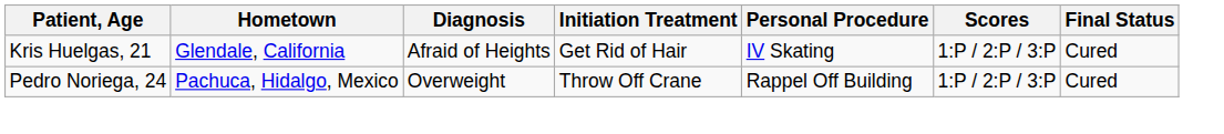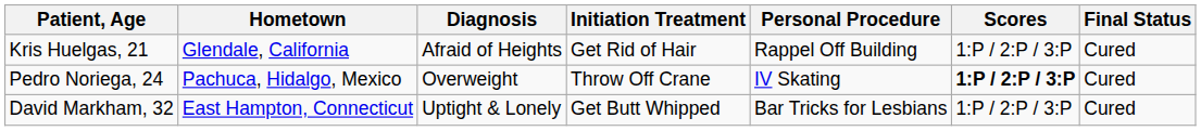 <table class="wikitable">
 <tr>
 <th>Patient, Age</th>
 <th>Hometown</th>
 <th>Diagnosis</th>
 <th>Initiation Treatment</th>
 <th>Personal Procedure</th>
 <th>Scores</th>
 <th>Final Status</th>
 </tr>
 <tr style="vertical-align: center; text-align: left;">
 <td>Kris Huelgas, 21 </td>
 <td><a href='#'>Glendale</a>, <a href='#'>California</a></td>
 <td>Afraid of Heights</td>
 <td>Get Rid of Hair</td>
-<td><a href='#'>IV</a> Skating</td>
+<td>Rappel Off Building</td>
 <td>1:P / 2:P / 3:P</td>
 <td>Cured</td>
 </tr>
 <tr style="vertical-align: center; text-align: left;">
 <td>Pedro Noriega, 24 </td>
 <td><a href='#'>Pachuca</a>, <a href='#'>Hidalgo</a>, Mexico</td>
 <td>Overweight</td>
 <td>Throw Off Crane</td>
-<td>Rappel Off Building</td>
+<td><a href='#'>IV</a> Skating</td>
+<td><strong>1:P / 2:P / 3:P</strong></td>
+<td>Cured</td>
+</tr>
+<tr style="vertical-align: center; text-align: left;">
+<td>David Markham, 32 </td>
+<td><a href='#'>East Hampton, Connecticut</a></td>
+<td>Uptight & Lonely</td>
+<td>Get Butt Whipped</td>
+<td>Bar Tricks for Lesbians</td>
 <td>1:P / 2:P / 3:P</td>
 <td>Cured</td>
 </tr>
 </table>
